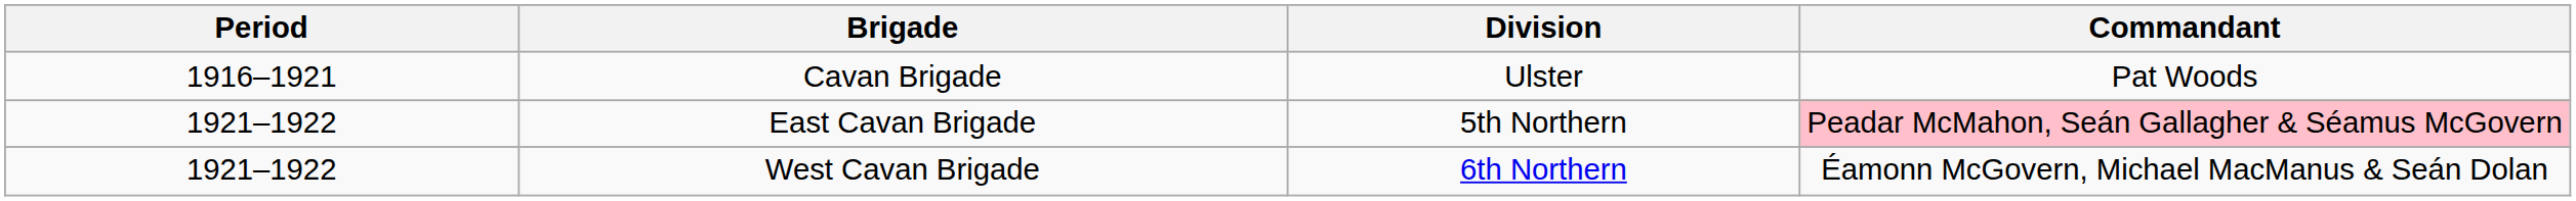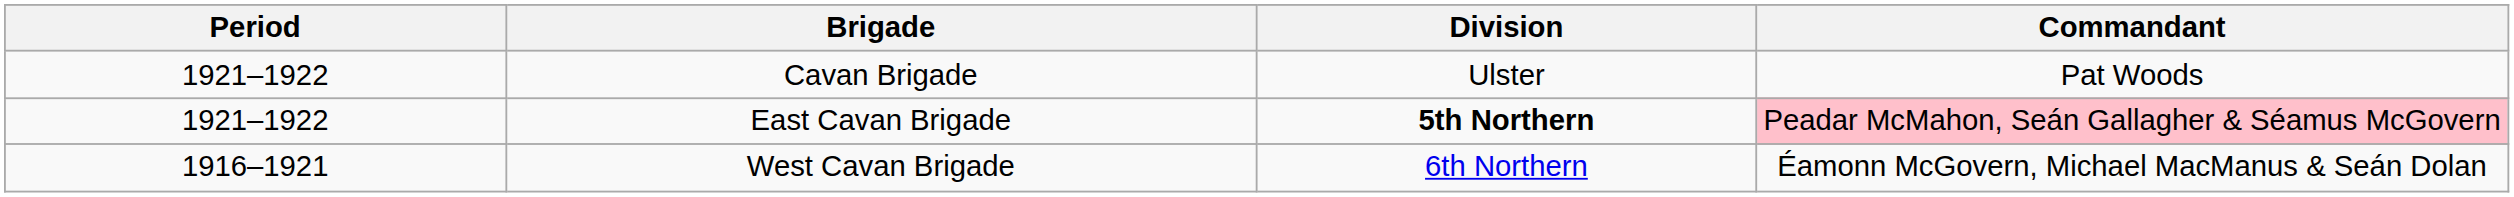 <table class="wikitable sortable" style="text-align:right">
 <tr>
 <th width=20%>Period</th>
 <th width=30%>Brigade</th>
 <th width=20%>Division</th>
 <th width=30%>Commandant</th>
 </tr>
 <tr>
-<td align="center">1916–1921</td>
+<td align="center">1921–1922</td>
 <td align="center">Cavan Brigade</td>
 <td align="center">Ulster</td>
 <td align="center">Pat Woods</td>
 </tr>
 <tr>
 <td align="center">1921–1922</td>
 <td align="center">East Cavan Brigade</td>
-<td align="center">5th Northern</td>
+<td align="center"><strong>5th Northern</strong></td>
 <td align="center" style="background: pink;">Peadar McMahon, Seán Gallagher & Séamus McGovern</td>
 </tr>
 <tr>
-<td align="center">1921–1922</td>
+<td align="center">1916–1921</td>
 <td align="center">West Cavan Brigade</td>
 <td align="center"><a href='#'>6th Northern</a></td>
 <td align="center">Éamonn McGovern, Michael MacManus & Seán Dolan</td>
 </tr>
 </table>
